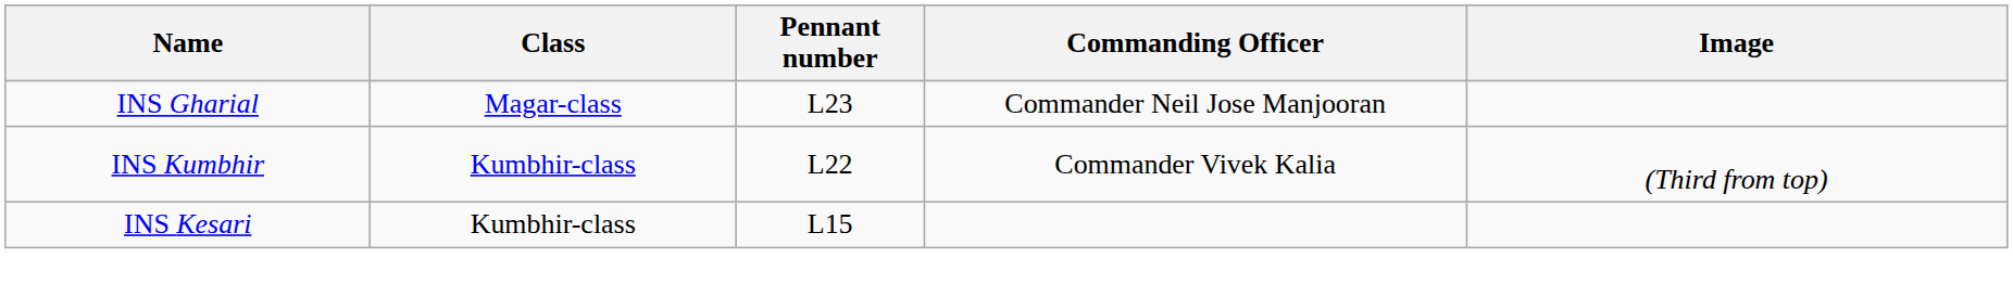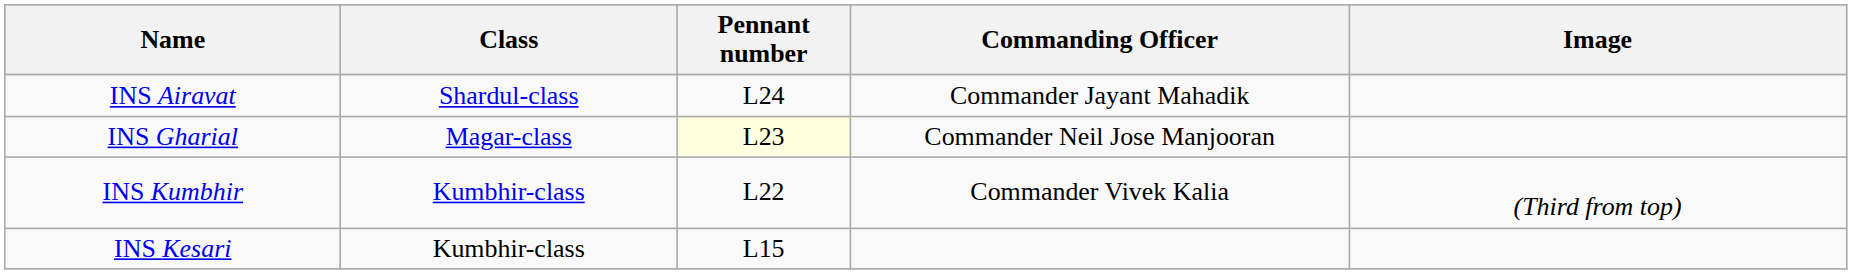 <table class="wikitable" style="text-align:center">
 <tr style="background:#cccccc">
 <th scope="col" style="width: 200px;">Name</th>
 <th scope="col" style="width: 200px;">Class</th>
 <th scope="col" style="width: 100px;">Pennant number</th>
 <th scope="col" style="width: 300px;">Commanding Officer</th>
 <th scope="col" style="width: 300px;">Image</th>
 </tr>
 <tr>
+<td><a href='#'>INS <em>Airavat</em></a></td>
+<td><a href='#'>Shardul-class</a></td>
+<td align="center">L24</td>
+<td>Commander Jayant Mahadik</td>
+<td align="center"></td>
+</tr>
+<tr>
 <td><a href='#'>INS <em>Gharial</em></a></td>
 <td><a href='#'>Magar-class</a></td>
-<td align="center">L23</td>
+<td align="center" style="background: lightyellow;">L23</td>
 <td>Commander Neil Jose Manjooran</td>
 <td align="center"></td>
 </tr>
 <tr>
 <td><a href='#'>INS <em>Kumbhir</em></a></td>
 <td><a href='#'>Kumbhir-class</a></td>
 <td align="center">L22</td>
 <td>Commander Vivek Kalia</td>
 <td><br><em>(Third from top)</em></td>
 </tr>
 <tr>
 <td><a href='#'>INS <em>Kesari</em></a></td>
 <td>Kumbhir-class</td>
 <td align="center">L15</td>
 <td></td>
 <td></td>
 </tr>
 </table>
